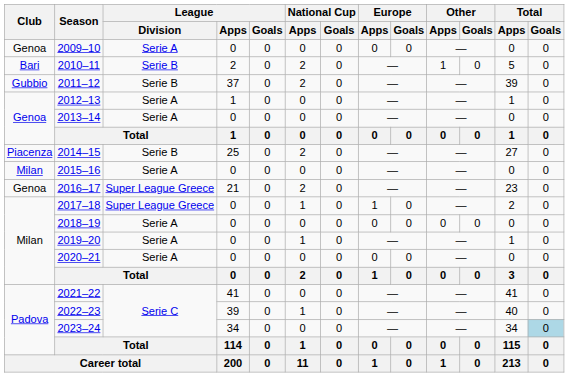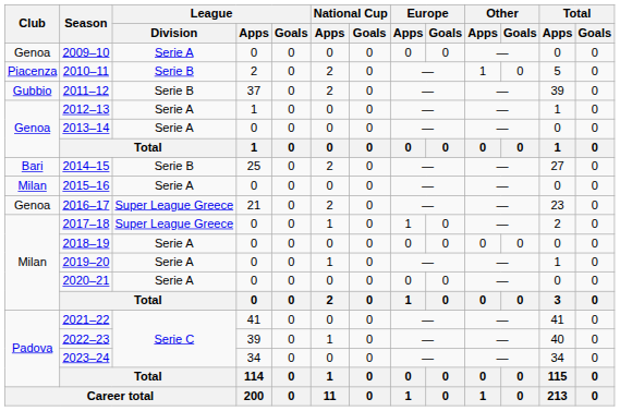 <table class="wikitable" style="text-align: center">
 <tr>
 <th rowspan=2>Club</th>
 <th rowspan=2>Season</th>
 <th colspan="3">League</th>
 <th colspan=2>National Cup</th>
 <th colspan=2>Europe</th>
 <th colspan=2>Other</th>
 <th colspan=2>Total</th>
 </tr>
 <tr>
 <th>Division</th>
 <th>Apps</th>
 <th>Goals</th>
 <th>Apps</th>
 <th>Goals</th>
 <th>Apps</th>
 <th>Goals</th>
 <th>Apps</th>
 <th>Goals</th>
 <th>Apps</th>
 <th>Goals</th>
 </tr>
 <tr>
 <td>Genoa</td>
 <td><a href='#'>2009–10</a></td>
 <td><a href='#'>Serie A</a></td>
 <td>0</td>
 <td>0</td>
 <td>0</td>
 <td>0</td>
 <td>0</td>
 <td>0</td>
 <td colspan=2>—</td>
 <td>0</td>
 <td>0</td>
 </tr>
 <tr>
-<td><a href='#'>Bari</a></td>
+<td><a href='#'>Piacenza</a></td>
 <td><a href='#'>2010–11</a></td>
 <td><a href='#'>Serie B</a></td>
 <td>2</td>
 <td>0</td>
 <td>2</td>
 <td>0</td>
 <td colspan=2>—</td>
 <td>1</td>
 <td>0</td>
 <td>5</td>
 <td>0</td>
 </tr>
 <tr>
 <td><a href='#'>Gubbio</a></td>
 <td><a href='#'>2011–12</a></td>
 <td>Serie B</td>
 <td>37</td>
 <td>0</td>
 <td>2</td>
 <td>0</td>
 <td colspan=2>—</td>
 <td colspan="2">—</td>
 <td>39</td>
 <td>0</td>
 </tr>
 <tr>
 <td rowspan="3"><a href='#'>Genoa</a></td>
 <td><a href='#'>2012–13</a></td>
 <td>Serie A</td>
 <td>1</td>
 <td>0</td>
 <td>0</td>
 <td>0</td>
 <td colspan=2>—</td>
 <td colspan="2">—</td>
 <td>1</td>
 <td>0</td>
 </tr>
 <tr>
 <td><a href='#'>2013–14</a></td>
 <td>Serie A</td>
 <td>0</td>
 <td>0</td>
 <td>0</td>
 <td>0</td>
 <td colspan=2>—</td>
 <td colspan="2">—</td>
 <td>0</td>
 <td>0</td>
 </tr>
 <tr>
 <th colspan="2">Total</th>
 <th>1</th>
 <th>0</th>
 <th>0</th>
 <th>0</th>
 <th>0</th>
 <th>0</th>
 <th>0</th>
 <th>0</th>
 <th>1</th>
 <th>0</th>
 </tr>
 <tr>
-<td><a href='#'>Piacenza</a></td>
+<td><a href='#'>Bari</a></td>
 <td><a href='#'>2014–15</a></td>
 <td>Serie B</td>
 <td>25</td>
 <td>0</td>
 <td>2</td>
 <td>0</td>
 <td colspan=2>—</td>
 <td colspan="2">—</td>
 <td>27</td>
 <td>0</td>
 </tr>
 <tr>
 <td><a href='#'>Milan</a></td>
 <td><a href='#'>2015–16</a></td>
 <td>Serie A</td>
 <td>0</td>
 <td>0</td>
 <td>0</td>
 <td>0</td>
 <td colspan=2>—</td>
 <td colspan="2">—</td>
 <td>0</td>
 <td>0</td>
 </tr>
 <tr>
 <td>Genoa</td>
 <td><a href='#'>2016–17</a></td>
 <td><a href='#'>Super League Greece</a></td>
 <td>21</td>
 <td>0</td>
 <td>2</td>
 <td>0</td>
 <td colspan=2>—</td>
 <td colspan="2">—</td>
 <td>23</td>
 <td>0</td>
 </tr>
 <tr>
 <td rowspan="5">Milan</td>
 <td><a href='#'>2017–18</a></td>
 <td><a href='#'>Super League Greece</a></td>
 <td>0</td>
 <td>0</td>
 <td>1</td>
 <td>0</td>
 <td>1</td>
 <td>0</td>
 <td colspan=2>—</td>
 <td>2</td>
 <td>0</td>
 </tr>
 <tr>
 <td><a href='#'>2018–19</a></td>
 <td>Serie A</td>
 <td>0</td>
 <td>0</td>
 <td>0</td>
 <td>0</td>
 <td>0</td>
 <td>0</td>
 <td>0</td>
 <td>0</td>
 <td>0</td>
 <td>0</td>
 </tr>
 <tr>
 <td><a href='#'>2019–20</a></td>
 <td>Serie A</td>
 <td>0</td>
 <td>0</td>
 <td>1</td>
 <td>0</td>
 <td colspan=2>—</td>
 <td colspan="2">—</td>
 <td>1</td>
 <td>0</td>
 </tr>
 <tr>
 <td><a href='#'>2020–21</a></td>
 <td>Serie A</td>
 <td>0</td>
 <td>0</td>
 <td>0</td>
 <td>0</td>
 <td>0</td>
 <td>0</td>
 <td colspan=2>—</td>
 <td>0</td>
 <td>0</td>
 </tr>
 <tr>
 <th colspan="2">Total</th>
 <th>0</th>
 <th>0</th>
 <th>2</th>
 <th>0</th>
 <th>1</th>
 <th>0</th>
 <th>0</th>
 <th>0</th>
 <th>3</th>
 <th>0</th>
 </tr>
 <tr>
 <td rowspan="4"><a href='#'>Padova</a></td>
 <td><a href='#'>2021–22</a></td>
 <td rowspan="3"><a href='#'>Serie C</a></td>
 <td>41</td>
 <td>0</td>
 <td>0</td>
 <td>0</td>
 <td colspan="2">—</td>
 <td colspan="2">—</td>
 <td>41</td>
 <td>0</td>
 </tr>
 <tr>
 <td><a href='#'>2022–23</a></td>
 <td>39</td>
 <td>0</td>
 <td>1</td>
 <td>0</td>
 <td colspan="2">—</td>
 <td colspan="2">—</td>
 <td>40</td>
 <td>0</td>
 </tr>
 <tr>
 <td><a href='#'>2023–24</a></td>
 <td>34</td>
 <td>0</td>
 <td>0</td>
 <td>0</td>
 <td colspan="2">—</td>
 <td colspan="2">—</td>
 <td>34</td>
-<td style="background: lightblue;">0</td>
+<td>0</td>
 </tr>
 <tr>
 <th colspan="2">Total</th>
 <th>114</th>
 <th>0</th>
 <th>1</th>
 <th>0</th>
 <th>0</th>
 <th>0</th>
 <th>0</th>
 <th>0</th>
 <th>115</th>
 <th>0</th>
 </tr>
 <tr>
 <th colspan="3">Career total</th>
 <th>200</th>
 <th>0</th>
 <th>11</th>
 <th>0</th>
 <th>1</th>
 <th>0</th>
 <th>1</th>
 <th>0</th>
 <th>213</th>
 <th>0</th>
 </tr>
 </table>
